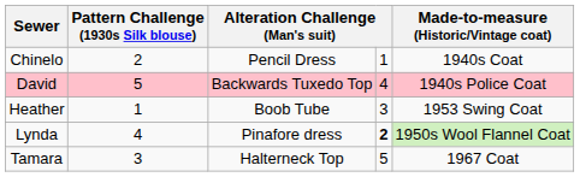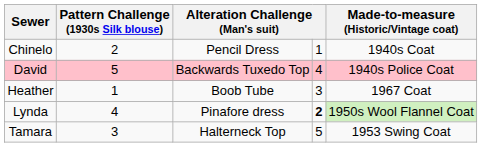 <table class="wikitable" style="text-align:center;">
 <tr>
 <th>Sewer</th>
 <th>Pattern Challenge<br><small>(1930s <a href='#'>Silk blouse</a>)</small></th>
 <th colspan=2>Alteration Challenge<br><small>(Man's suit)</small></th>
 <th>Made-to-measure<br><small>(Historic/Vintage coat)</small></th>
 </tr>
 <tr>
 <td>Chinelo</td>
 <td>2</td>
 <td>Pencil Dress</td>
 <td>1</td>
 <td>1940s Coat</td>
 </tr>
 <tr style="background:Pink">
 <td>David</td>
 <td>5</td>
 <td>Backwards Tuxedo Top</td>
 <td>4</td>
 <td>1940s Police Coat</td>
 </tr>
 <tr>
 <td>Heather</td>
 <td>1</td>
 <td>Boob Tube</td>
 <td>3</td>
-<td>1953 Swing Coat</td>
+<td>1967 Coat</td>
 </tr>
 <tr>
 <td>Lynda</td>
 <td>4</td>
 <td>Pinafore dress</td>
 <td><strong>2</strong></td>
 <td style="background:#d0f0c0">1950s Wool Flannel Coat</td>
 </tr>
 <tr>
 <td>Tamara</td>
 <td>3</td>
 <td>Halterneck Top</td>
 <td>5</td>
-<td>1967 Coat</td>
+<td>1953 Swing Coat</td>
 </tr>
 </table>
